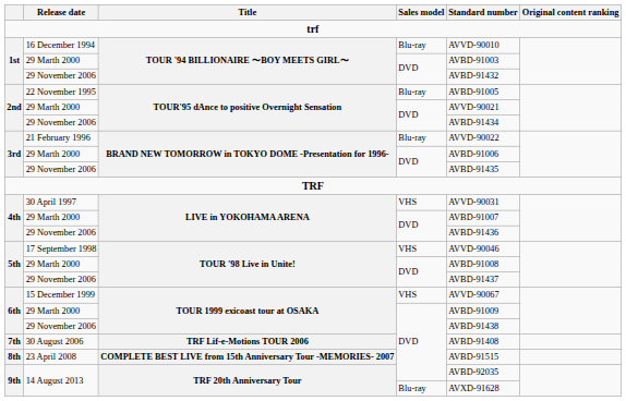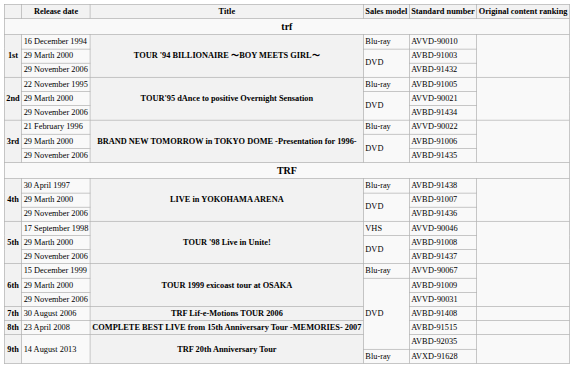 <table class="wikitable" style="font-size:small;">
 <tr>
 <th></th>
 <th>Release date</th>
 <th>Title</th>
 <th>Sales model</th>
 <th>Standard number</th>
 <th>Original content ranking</th>
 </tr>
 <tr>
 <td colspan="10" style="font-size: larger;text-align:center"><strong>trf</strong></td>
 </tr>
 <tr>
 <th rowspan="3">1st</th>
 <td>16 December 1994</td>
 <th rowspan="3">TOUR '94 BILLIONAIRE 〜BOY MEETS GIRL〜</th>
 <td>Blu-ray</td>
 <td>AVVD-90010</td>
 <td rowspan="3"></td>
 </tr>
 <tr>
 <td>29 Marth 2000</td>
 <td rowspan="2">DVD</td>
 <td>AVBD-91003</td>
 </tr>
 <tr>
 <td>29 November 2006</td>
 <td>AVBD-91432</td>
 </tr>
 <tr>
 <th rowspan="3">2nd</th>
 <td>22 November 1995</td>
 <th rowspan="3">TOUR'95 dAnce to positive Overnight Sensation</th>
 <td>Blu-ray</td>
 <td>AVBD-91005</td>
 <td rowspan="3"></td>
 </tr>
 <tr>
 <td>29 Marth 2000</td>
 <td rowspan="2">DVD</td>
 <td>AVVD-90021</td>
 </tr>
 <tr>
 <td>29 November 2006</td>
 <td>AVBD-91434</td>
 </tr>
 <tr>
 <th rowspan="3">3rd</th>
 <td>21 February 1996</td>
 <th rowspan="3">BRAND NEW TOMORROW in TOKYO DOME -Presentation for 1996-</th>
 <td>Blu-ray</td>
 <td>AVVD-90022</td>
 <td rowspan="3"></td>
 </tr>
 <tr>
 <td>29 Marth 2000</td>
 <td rowspan="2">DVD</td>
 <td>AVBD-91006</td>
 </tr>
 <tr>
 <td>29 November 2006</td>
 <td>AVBD-91435</td>
 </tr>
 <tr>
 <td colspan="10" style="font-size: larger;text-align:center"><strong>TRF</strong></td>
 </tr>
 <tr>
 <th rowspan="3">4th</th>
 <td>30 April 1997</td>
 <th rowspan="3">LIVE in YOKOHAMA ARENA</th>
-<td>VHS</td>
-<td>AVVD-90031</td>
+<td>Blu-ray</td>
+<td>AVBD-91438</td>
 <td rowspan="3"></td>
 </tr>
 <tr>
 <td>29 Marth 2000</td>
 <td rowspan="2">DVD</td>
 <td>AVBD-91007</td>
 </tr>
 <tr>
 <td>29 November 2006</td>
 <td>AVBD-91436</td>
 </tr>
 <tr>
 <th rowspan="3">5th</th>
 <td>17 September 1998</td>
 <th rowspan="3">TOUR '98 Live in Unite!</th>
 <td>VHS</td>
 <td>AVVD-90046</td>
 <td rowspan="3"></td>
 </tr>
 <tr>
 <td>29 Marth 2000</td>
 <td rowspan="2">DVD</td>
 <td>AVBD-91008</td>
 </tr>
 <tr>
 <td>29 November 2006</td>
 <td>AVBD-91437</td>
 </tr>
 <tr>
 <th rowspan="3">6th</th>
 <td>15 December 1999</td>
 <th rowspan="3">TOUR 1999 exicoast tour at OSAKA</th>
-<td>VHS</td>
+<td>Blu-ray</td>
 <td>AVVD-90067</td>
 <td rowspan="3"></td>
 </tr>
 <tr>
 <td>29 Marth 2000</td>
 <td rowspan="5">DVD</td>
 <td>AVBD-91009</td>
 </tr>
 <tr>
 <td>29 November 2006</td>
-<td>AVBD-91438</td>
+<td>AVVD-90031</td>
 </tr>
 <tr>
 <th>7th</th>
 <td>30 August 2006</td>
 <th>TRF Lif-e-Motions TOUR 2006</th>
 <td>AVBD-91408</td>
 <td></td>
 </tr>
 <tr>
 <th>8th</th>
 <td>23 April 2008</td>
 <th>COMPLETE BEST LIVE from 15th Anniversary Tour -MEMORIES- 2007</th>
 <td>AVBD-91515</td>
 <td></td>
 </tr>
 <tr>
 <th rowspan="2">9th</th>
 <td rowspan="2">14 August 2013</td>
 <th rowspan="2">TRF 20th Anniversary Tour</th>
 <td>AVBD-92035</td>
 <td rowspan="2"></td>
 </tr>
 <tr>
 <td>Blu-ray</td>
 <td>AVXD-91628</td>
 </tr>
 </table>
